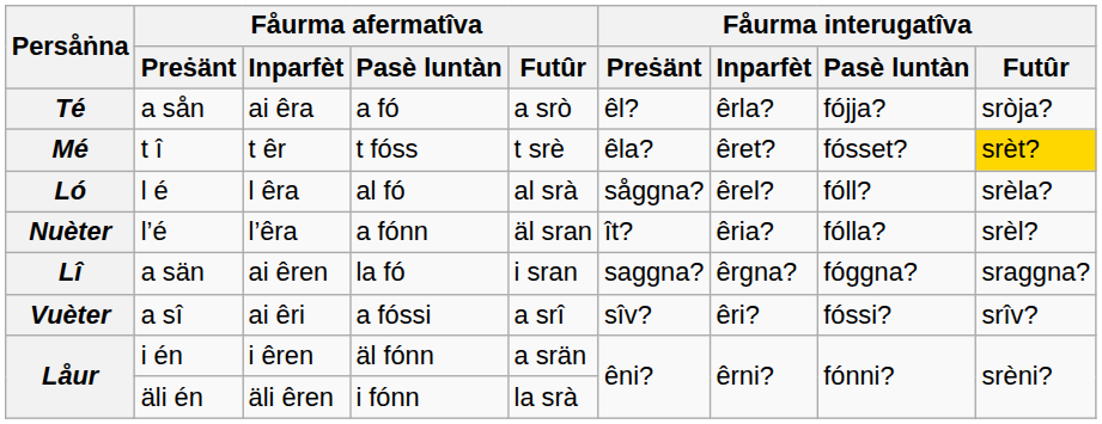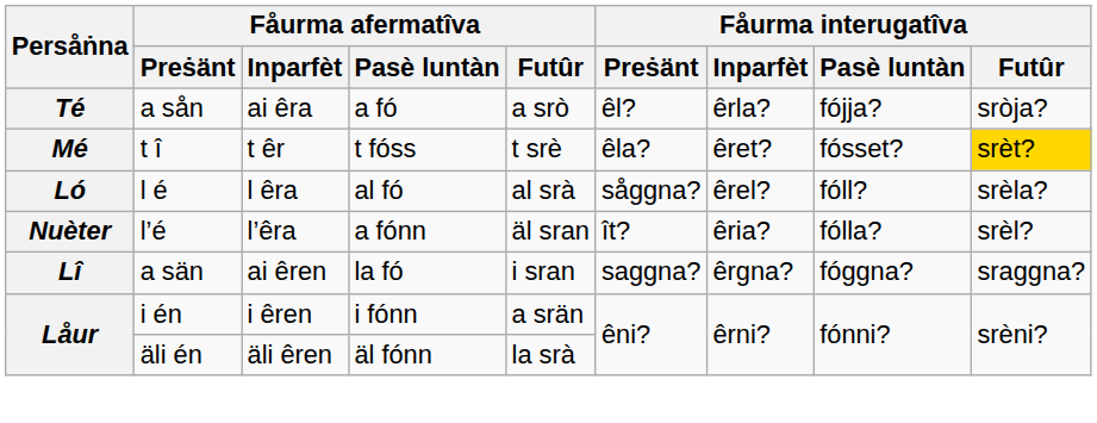 <table class="wikitable">
 <tr>
 <th rowspan="2">Persåṅna</th>
 <th colspan="4">Fåurma afermatîva</th>
 <th colspan="4">Fåurma interugatîva</th>
 </tr>
 <tr>
 <th>Preṡänt</th>
 <th>Inparfèt</th>
 <th>Pasè luntàn</th>
 <th>Futûr</th>
 <th>Preṡänt</th>
 <th>Inparfèt</th>
 <th>Pasè luntàn</th>
 <th>Futûr</th>
 </tr>
 <tr>
 <th><em>Té</em></th>
 <td>a sån</td>
 <td>ai êra</td>
 <td>a fó</td>
 <td>a srò</td>
 <td>êl?</td>
 <td>êrla?</td>
 <td>fójja?</td>
 <td>sròja?</td>
 </tr>
 <tr>
 <th><em>Mé</em></th>
 <td>t î</td>
 <td>t êr</td>
 <td>t fóss</td>
 <td>t srè</td>
 <td>êla?</td>
 <td>êret?</td>
 <td>fósset?</td>
 <td style="background: gold;">srèt?</td>
 </tr>
 <tr>
 <th><em>Ló</em></th>
 <td>l é</td>
 <td>l êra</td>
 <td>al fó</td>
 <td>al srà</td>
 <td>såggna?</td>
 <td>êrel?</td>
 <td>fóll?</td>
 <td>srèla?</td>
 </tr>
 <tr>
 <th><em>Nuèter</em></th>
 <td>l’é</td>
 <td>l’êra</td>
 <td>a fónn</td>
 <td>äl sran</td>
 <td>ît?</td>
 <td>êria?</td>
 <td>fólla?</td>
 <td>srèl?</td>
 </tr>
 <tr>
 <th><em>Lî</em></th>
 <td>a sän</td>
 <td>ai êren</td>
 <td>la fó</td>
 <td>i sran</td>
 <td>saggna?</td>
 <td>êrgna?</td>
 <td>fóggna?</td>
 <td>sraggna?</td>
 </tr>
 <tr>
-<th><em>Vuèter</em></th>
-<td>a sî</td>
-<td>ai êri</td>
-<td>a fóssi</td>
-<td>a srî</td>
-<td>sîv?</td>
-<td>êri?</td>
-<td>fóssi?</td>
-<td>srîv?</td>
-</tr>
-<tr>
 <th rowspan="2"><em>Låur</em></th>
 <td>i én</td>
 <td>i êren</td>
-<td>äl fónn</td>
+<td>i fónn</td>
 <td>a srän</td>
 <td rowspan="2">êni?</td>
 <td rowspan="2">êrni?</td>
 <td rowspan="2">fónni?</td>
 <td rowspan="2">srèni?</td>
 </tr>
 <tr>
 <td>äli én</td>
 <td>äli êren</td>
-<td>i fónn</td>
+<td>äl fónn</td>
 <td>la srà</td>
 </tr>
 </table>
